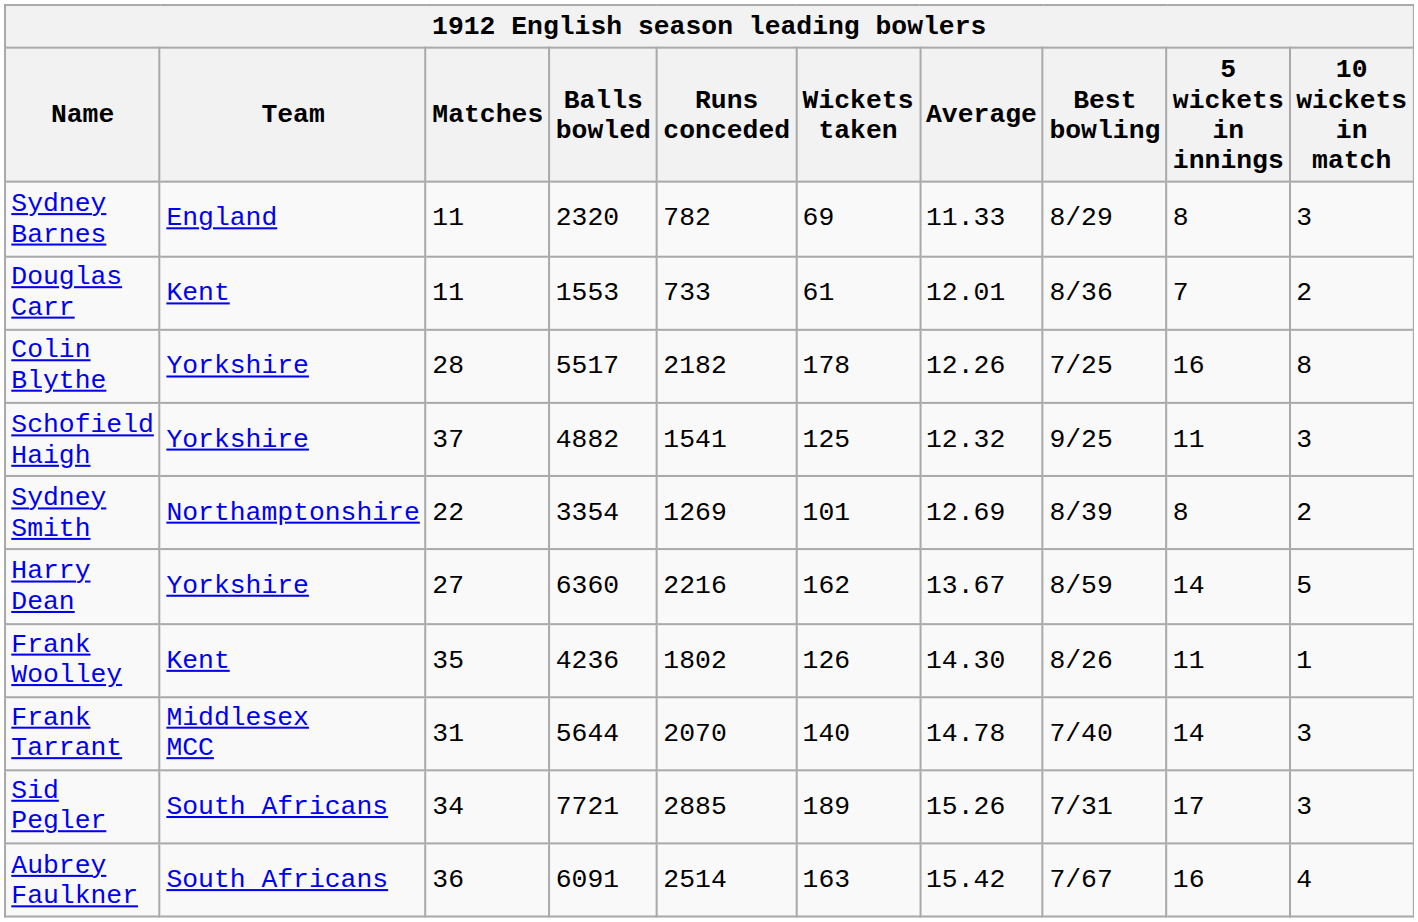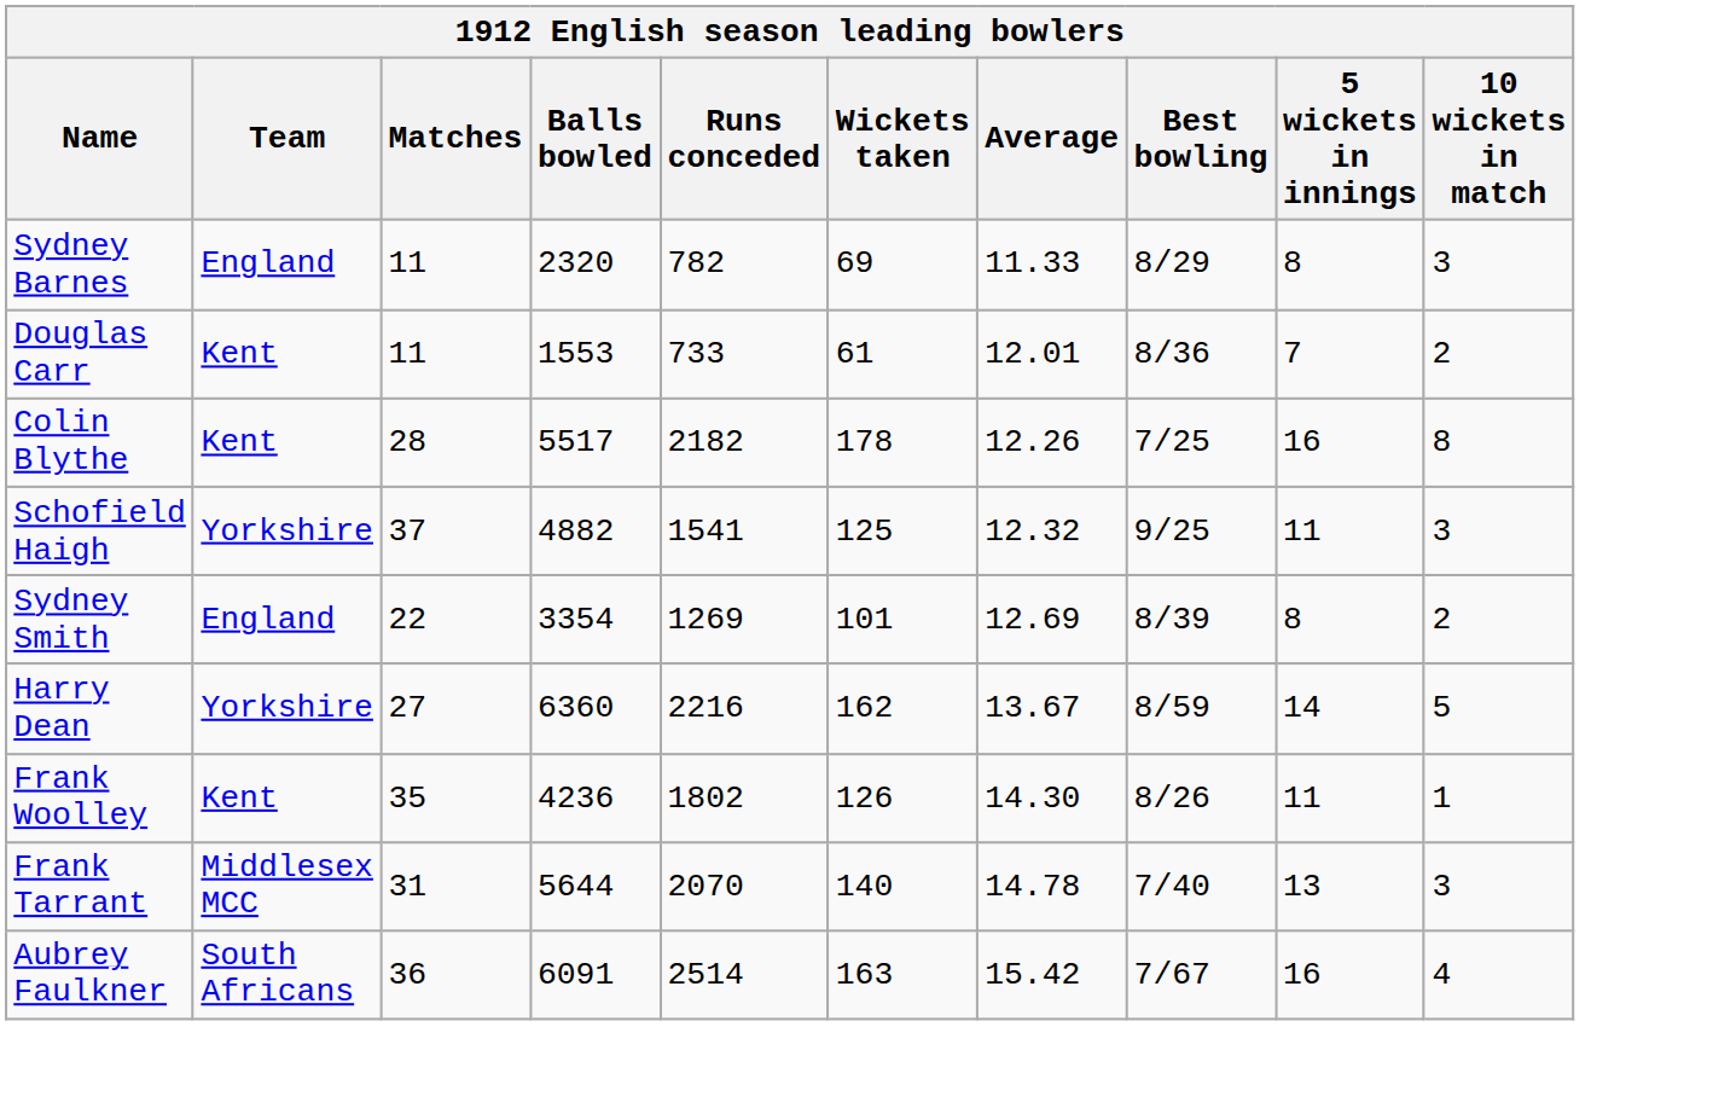 <table class="wikitable">
 <tr>
 <th colspan="10" bgcolor="#efefef">1912 English season leading bowlers</th>
 </tr>
 <tr bgcolor="#efefef">
 <th>Name</th>
 <th>Team</th>
 <th>Matches</th>
 <th>Balls bowled</th>
 <th>Runs conceded</th>
 <th>Wickets taken</th>
 <th>Average</th>
 <th>Best bowling</th>
 <th>5 wickets<br>in innings</th>
 <th>10 wickets<br>in match</th>
 </tr>
 <tr>
 <td><a href='#'>Sydney Barnes</a></td>
 <td><a href='#'>England</a></td>
 <td>11</td>
 <td>2320</td>
 <td>782</td>
 <td>69</td>
 <td>11.33</td>
 <td>8/29</td>
 <td>8</td>
 <td>3</td>
 </tr>
 <tr>
 <td><a href='#'>Douglas Carr</a></td>
 <td><a href='#'>Kent</a></td>
 <td>11</td>
 <td>1553</td>
 <td>733</td>
 <td>61</td>
 <td>12.01</td>
 <td>8/36</td>
 <td>7</td>
 <td>2</td>
 </tr>
 <tr>
 <td><a href='#'>Colin Blythe</a></td>
-<td><a href='#'>Yorkshire</a></td>
+<td><a href='#'>Kent</a></td>
 <td>28</td>
 <td>5517</td>
 <td>2182</td>
 <td>178</td>
 <td>12.26</td>
 <td>7/25</td>
 <td>16</td>
 <td>8</td>
 </tr>
 <tr>
 <td><a href='#'>Schofield Haigh</a></td>
 <td><a href='#'>Yorkshire</a></td>
 <td>37</td>
 <td>4882</td>
 <td>1541</td>
 <td>125</td>
 <td>12.32</td>
 <td>9/25</td>
 <td>11</td>
 <td>3</td>
 </tr>
 <tr>
 <td><a href='#'>Sydney Smith</a></td>
-<td><a href='#'>Northamptonshire</a></td>
+<td><a href='#'>England</a></td>
 <td>22</td>
 <td>3354</td>
 <td>1269</td>
 <td>101</td>
 <td>12.69</td>
 <td>8/39</td>
 <td>8</td>
 <td>2</td>
 </tr>
 <tr>
 <td><a href='#'>Harry Dean</a></td>
 <td><a href='#'>Yorkshire</a></td>
 <td>27</td>
 <td>6360</td>
 <td>2216</td>
 <td>162</td>
 <td>13.67</td>
 <td>8/59</td>
 <td>14</td>
 <td>5</td>
 </tr>
 <tr>
 <td><a href='#'>Frank Woolley</a></td>
 <td><a href='#'>Kent</a></td>
 <td>35</td>
 <td>4236</td>
 <td>1802</td>
 <td>126</td>
 <td>14.30</td>
 <td>8/26</td>
 <td>11</td>
 <td>1</td>
 </tr>
 <tr>
 <td><a href='#'>Frank Tarrant</a></td>
 <td><a href='#'>Middlesex</a><br><a href='#'>MCC</a></td>
 <td>31</td>
 <td>5644</td>
 <td>2070</td>
 <td>140</td>
 <td>14.78</td>
 <td>7/40</td>
-<td>14</td>
-<td>3</td>
-</tr>
-<tr>
-<td><a href='#'>Sid Pegler</a></td>
-<td><a href='#'>South Africans</a></td>
-<td>34</td>
-<td>7721</td>
-<td>2885</td>
-<td>189</td>
-<td>15.26</td>
-<td>7/31</td>
-<td>17</td>
+<td>13</td>
 <td>3</td>
 </tr>
 <tr>
 <td><a href='#'>Aubrey Faulkner</a></td>
 <td><a href='#'>South Africans</a></td>
 <td>36</td>
 <td>6091</td>
 <td>2514</td>
 <td>163</td>
 <td>15.42</td>
 <td>7/67</td>
 <td>16</td>
 <td>4</td>
 </tr>
 </table>
